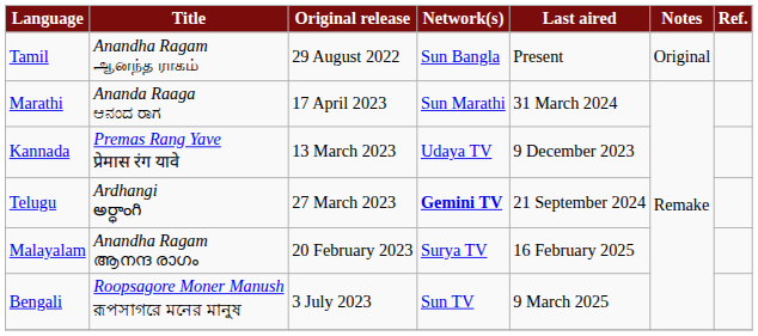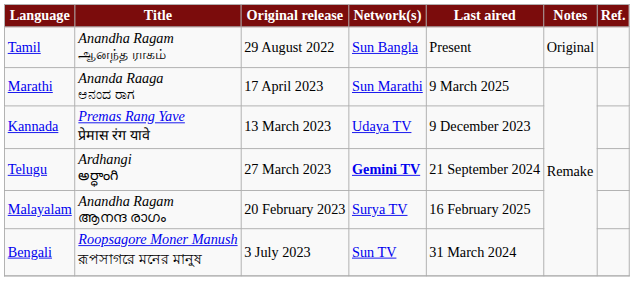 <table class="wikitable" style="margin-right: 0;">
 <tr style="color:black">
 <th style="background:#7b0c0c;color:white">Language</th>
 <th style="background:#7b0c0c;color:white">Title</th>
 <th style="background:#7b0c0c;color:white">Original release</th>
 <th style="background:#7b0c0c;color:white">Network(s)</th>
 <th style="background:#7b0c0c;color:white">Last aired</th>
 <th style="background:#7b0c0c;color:white">Notes</th>
 <th style="background:#7b0c0c;color:white">Ref.</th>
 </tr>
 <tr>
 <td><a href='#'>Tamil</a></td>
 <td><em>Anandha Ragam</em> <br> ஆனந்த ராகம்</td>
 <td>29 August 2022</td>
 <td><a href='#'>Sun Bangla</a></td>
 <td>Present</td>
 <td>Original</td>
 <td></td>
 </tr>
 <tr>
 <td><a href='#'>Marathi</a></td>
 <td><em>Ananda Raaga</em> <br> ಆನಂದ ರಾಗ</td>
 <td>17 April 2023</td>
 <td><a href='#'>Sun Marathi</a></td>
-<td>31 March 2024</td>
+<td>9 March 2025</td>
 <td rowspan="5">Remake</td>
 <td></td>
 </tr>
 <tr>
 <td><a href='#'>Kannada</a></td>
 <td><em><a href='#'>Premas Rang Yave</a></em> <br> प्रेमास रंग यावे</td>
 <td>13 March 2023</td>
 <td><a href='#'>Udaya TV</a></td>
 <td>9 December 2023</td>
 <td></td>
 </tr>
 <tr>
 <td><a href='#'>Telugu</a></td>
 <td><em>Ardhangi</em> <br> అర్ధాంగి</td>
 <td>27 March 2023</td>
 <td><strong><a href='#'>Gemini TV</a></strong></td>
 <td>21 September 2024</td>
 <td></td>
 </tr>
 <tr>
 <td><a href='#'>Malayalam</a></td>
 <td><em>Anandha Ragam</em> <br> ആനന്ദ രാഗം</td>
 <td>20 February 2023</td>
 <td><a href='#'>Surya TV</a></td>
 <td>16 February 2025</td>
 <td></td>
 </tr>
 <tr>
 <td><a href='#'>Bengali</a></td>
 <td><em><a href='#'>Roopsagore Moner Manush</a></em> <br> রূপসাগরে মনের মানুষ</td>
 <td>3 July 2023</td>
 <td><a href='#'>Sun TV</a></td>
-<td>9 March 2025</td>
+<td>31 March 2024</td>
 <td></td>
 </tr>
 <tr>
 </tr>
 </table>
